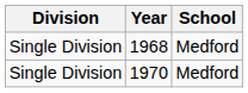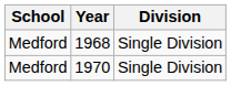 <table class="wikitable">
 <tr>
+<th>School</th>
+<th>Year</th>
 <th>Division</th>
-<th>Year</th>
-<th>School</th>
 </tr>
 <tr>
+<td>Medford</td>
+<td>1968</td>
 <td>Single Division</td>
-<td>1968</td>
-<td>Medford</td>
 </tr>
 <tr>
+<td>Medford</td>
+<td>1970</td>
 <td>Single Division</td>
-<td>1970</td>
-<td>Medford</td>
 </tr>
 </table>
